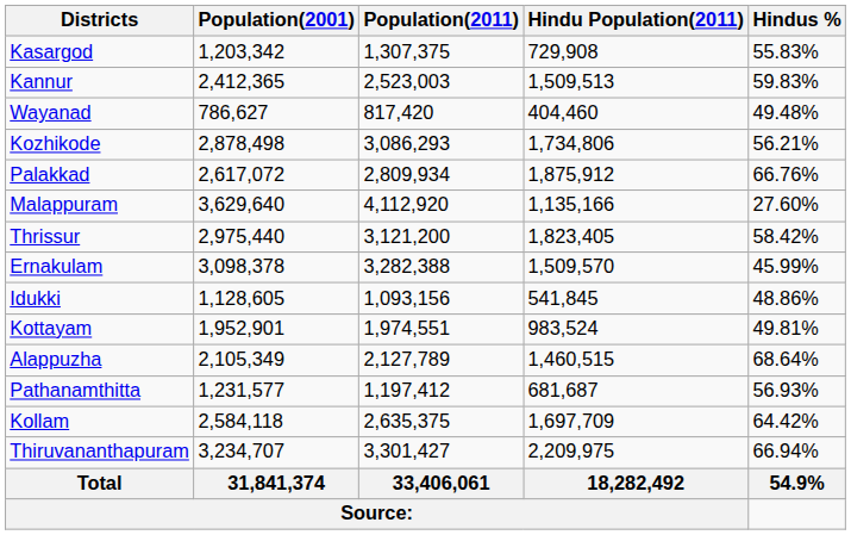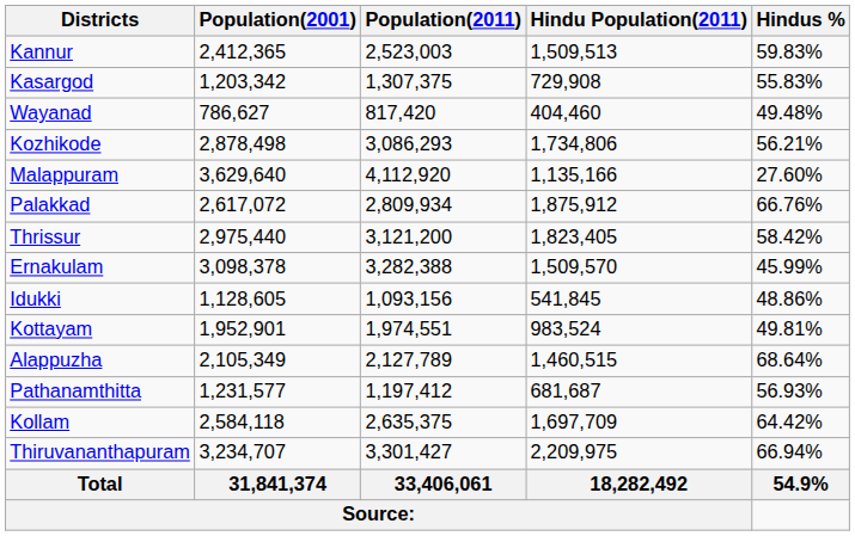 <table class="wikitable sortable">
 <tr>
 <th>Districts</th>
 <th>Population(<a href='#'>2001</a>)</th>
 <th>Population(<a href='#'>2011</a>)</th>
 <th>Hindu Population(<a href='#'>2011</a>)</th>
 <th>Hindus %</th>
 </tr>
 <tr>
+<td><a href='#'>Kannur</a></td>
+<td>2,412,365</td>
+<td>2,523,003</td>
+<td>1,509,513</td>
+<td>59.83%</td>
+</tr>
+<tr>
 <td><a href='#'>Kasargod</a></td>
 <td>1,203,342</td>
 <td>1,307,375</td>
 <td>729,908</td>
 <td>55.83%</td>
-</tr>
-<tr>
-<td><a href='#'>Kannur</a></td>
-<td>2,412,365</td>
-<td>2,523,003</td>
-<td>1,509,513</td>
-<td>59.83%</td>
 </tr>
 <tr>
 <td><a href='#'>Wayanad</a></td>
 <td>786,627</td>
 <td>817,420</td>
 <td>404,460</td>
 <td>49.48%</td>
 </tr>
 <tr>
 <td><a href='#'>Kozhikode</a></td>
 <td>2,878,498</td>
 <td>3,086,293</td>
 <td>1,734,806</td>
 <td>56.21%</td>
 </tr>
 <tr>
+<td><a href='#'>Malappuram</a></td>
+<td>3,629,640</td>
+<td>4,112,920</td>
+<td>1,135,166</td>
+<td>27.60%</td>
+</tr>
+<tr>
 <td><a href='#'>Palakkad</a></td>
 <td>2,617,072</td>
 <td>2,809,934</td>
 <td>1,875,912</td>
 <td>66.76%</td>
-</tr>
-<tr>
-<td><a href='#'>Malappuram</a></td>
-<td>3,629,640</td>
-<td>4,112,920</td>
-<td>1,135,166</td>
-<td>27.60%</td>
 </tr>
 <tr>
 <td><a href='#'>Thrissur</a></td>
 <td>2,975,440</td>
 <td>3,121,200</td>
 <td>1,823,405</td>
 <td>58.42%</td>
 </tr>
 <tr>
 <td><a href='#'>Ernakulam</a></td>
 <td>3,098,378</td>
 <td>3,282,388</td>
 <td>1,509,570</td>
 <td>45.99%</td>
 </tr>
 <tr>
 <td><a href='#'>Idukki</a></td>
 <td>1,128,605</td>
 <td>1,093,156</td>
 <td>541,845</td>
 <td>48.86%</td>
 </tr>
 <tr>
 <td><a href='#'>Kottayam</a></td>
 <td>1,952,901</td>
 <td>1,974,551</td>
 <td>983,524</td>
 <td>49.81%</td>
 </tr>
 <tr>
 <td><a href='#'>Alappuzha</a></td>
 <td>2,105,349</td>
 <td>2,127,789</td>
 <td>1,460,515</td>
 <td>68.64%</td>
 </tr>
 <tr>
 <td><a href='#'>Pathanamthitta</a></td>
 <td>1,231,577</td>
 <td>1,197,412</td>
 <td>681,687</td>
 <td>56.93%</td>
 </tr>
 <tr>
 <td><a href='#'>Kollam</a></td>
 <td>2,584,118</td>
 <td>2,635,375</td>
 <td>1,697,709</td>
 <td>64.42%</td>
 </tr>
 <tr>
 <td><a href='#'>Thiruvananthapuram</a></td>
 <td>3,234,707</td>
 <td>3,301,427</td>
 <td>2,209,975</td>
 <td>66.94%</td>
 </tr>
 <tr>
 <th>Total</th>
 <th>31,841,374</th>
 <th>33,406,061</th>
 <th>18,282,492</th>
 <th>54.9%</th>
 </tr>
 <tr>
 <th colspan="4">Source:</th>
 </tr>
 </table>
